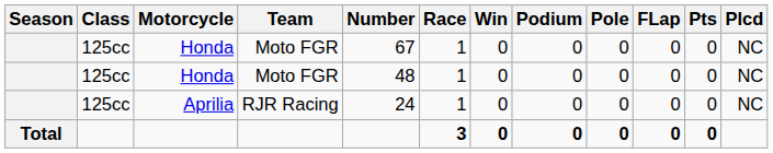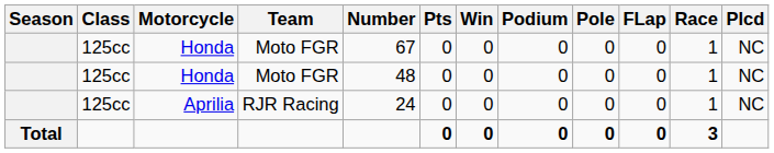 <table class="wikitable">
 <tr>
 <th>Season</th>
 <th>Class</th>
 <th>Motorcycle</th>
 <th>Team</th>
 <th>Number</th>
-<th>Race</th>
+<th>Pts</th>
 <th>Win</th>
 <th>Podium</th>
 <th>Pole</th>
 <th>FLap</th>
-<th>Pts</th>
+<th>Race</th>
 <th>Plcd</th>
 </tr>
 <tr align="right">
 <th></th>
 <td>125cc</td>
 <td><a href='#'>Honda</a></td>
 <td>Moto FGR</td>
 <td>67</td>
-<td>1</td>
 <td>0</td>
 <td>0</td>
 <td>0</td>
 <td>0</td>
 <td>0</td>
+<td>1</td>
 <td>NC</td>
 </tr>
 <tr align="right">
 <th></th>
 <td>125cc</td>
 <td><a href='#'>Honda</a></td>
 <td>Moto FGR</td>
 <td>48</td>
-<td>1</td>
 <td>0</td>
 <td>0</td>
 <td>0</td>
 <td>0</td>
 <td>0</td>
+<td>1</td>
 <td>NC</td>
 </tr>
 <tr align="right">
 <th></th>
 <td>125cc</td>
 <td><a href='#'>Aprilia</a></td>
 <td>RJR Racing</td>
 <td>24</td>
-<td>1</td>
 <td>0</td>
 <td>0</td>
 <td>0</td>
 <td>0</td>
 <td>0</td>
+<td>1</td>
 <td>NC</td>
 </tr>
 <tr align="right">
 <th>Total</th>
 <td></td>
 <td></td>
 <td></td>
 <td></td>
-<td><strong>3</strong></td>
 <td><strong>0</strong></td>
 <td><strong>0</strong></td>
 <td><strong>0</strong></td>
 <td><strong>0</strong></td>
 <td><strong>0</strong></td>
+<td><strong>3</strong></td>
 <td></td>
 </tr>
 </table>
